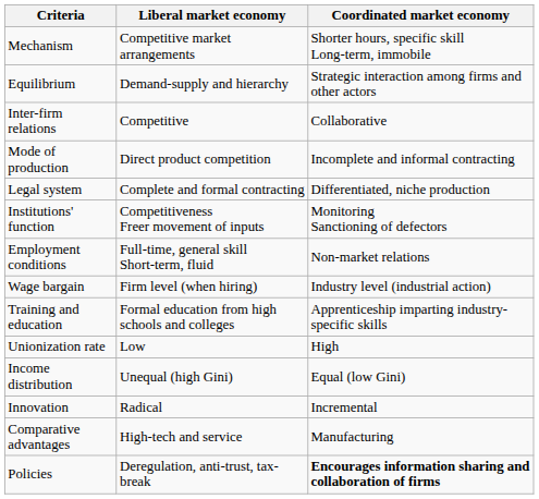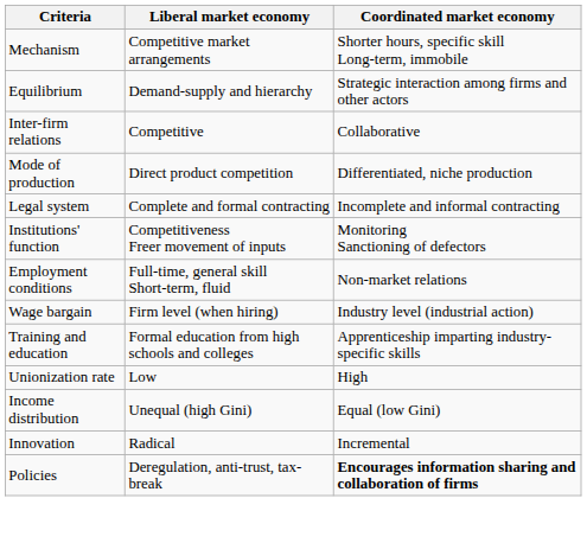 <table class="wikitable">
 <tr>
 <th>Criteria</th>
 <th>Liberal market economy</th>
 <th>Coordinated market economy</th>
 </tr>
 <tr>
 <td>Mechanism</td>
 <td>Competitive market arrangements</td>
 <td>Shorter hours, specific skill<br>Long-term, immobile</td>
 </tr>
 <tr>
 <td>Equilibrium</td>
 <td>Demand-supply and hierarchy</td>
 <td>Strategic interaction among firms and other actors</td>
 </tr>
 <tr>
 <td>Inter-firm relations</td>
 <td>Competitive</td>
 <td>Collaborative</td>
 </tr>
 <tr>
 <td>Mode of production</td>
 <td>Direct product competition</td>
-<td>Incomplete and informal contracting</td>
+<td>Differentiated, niche production</td>
 </tr>
 <tr>
 <td>Legal system</td>
 <td>Complete and formal contracting</td>
-<td>Differentiated, niche production</td>
+<td>Incomplete and informal contracting</td>
 </tr>
 <tr>
 <td>Institutions' function</td>
 <td>Competitiveness<br>Freer movement of inputs</td>
 <td>Monitoring<br>Sanctioning of defectors</td>
 </tr>
 <tr>
 <td>Employment conditions</td>
 <td>Full-time, general skill<br>Short-term, fluid</td>
 <td>Non-market relations</td>
 </tr>
 <tr>
 <td>Wage bargain</td>
 <td>Firm level (when hiring)</td>
 <td>Industry level (industrial action)</td>
 </tr>
 <tr>
 <td>Training and education</td>
 <td>Formal education from high schools and colleges</td>
 <td>Apprenticeship imparting industry-specific skills</td>
 </tr>
 <tr>
 <td>Unionization rate</td>
 <td>Low</td>
 <td>High</td>
 </tr>
 <tr>
 <td>Income distribution</td>
 <td>Unequal (high Gini)</td>
 <td>Equal (low Gini)</td>
 </tr>
 <tr>
 <td>Innovation</td>
 <td>Radical</td>
 <td>Incremental</td>
 </tr>
 <tr>
-<td>Comparative advantages</td>
-<td>High-tech and service</td>
-<td>Manufacturing</td>
-</tr>
-<tr>
 <td>Policies</td>
 <td>Deregulation, anti-trust, tax-break</td>
 <td><strong>Encourages information sharing and collaboration of firms</strong></td>
 </tr>
 </table>
